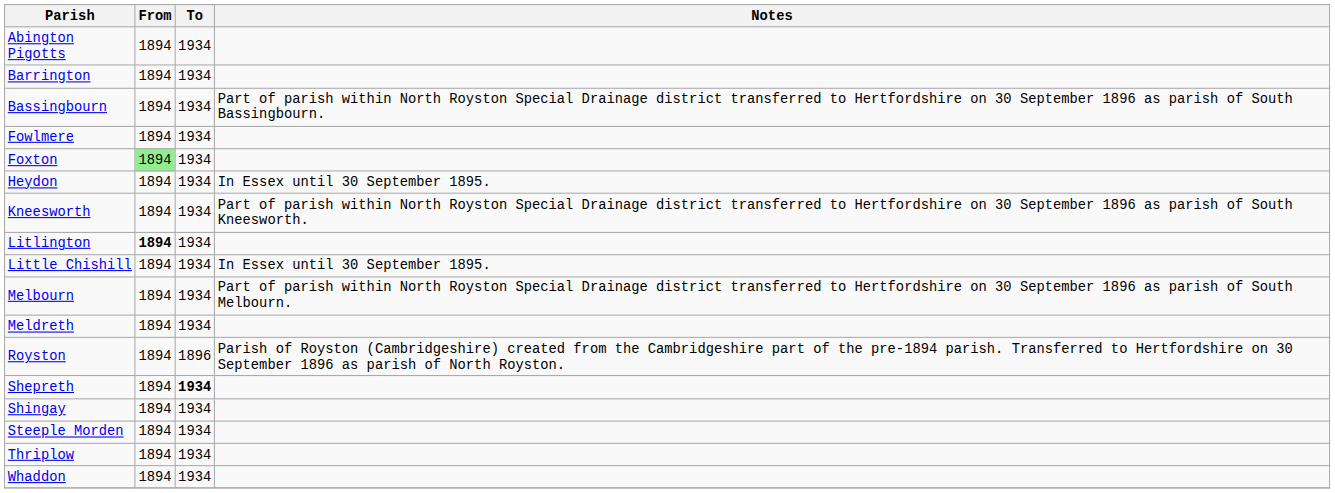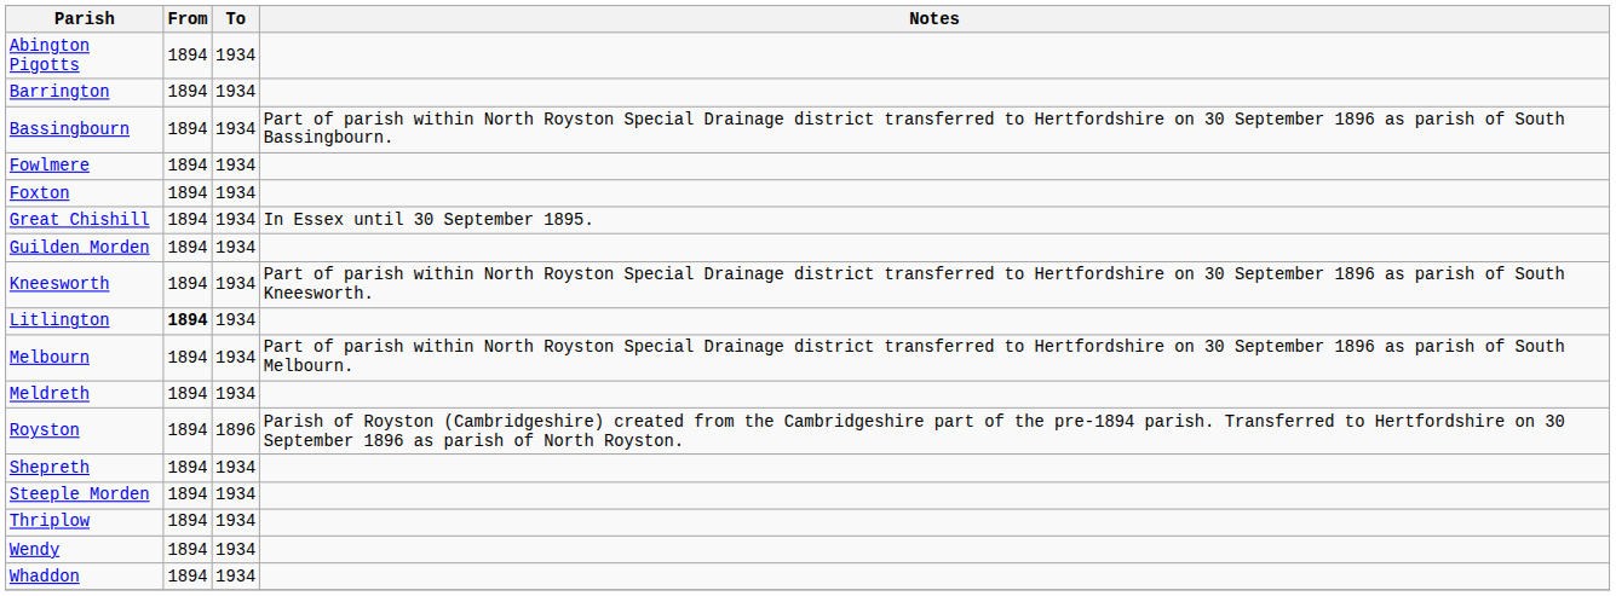 <table class="wikitable sortable">
 <tr>
 <th>Parish</th>
 <th>From</th>
 <th>To</th>
 <th class="unsortable">Notes</th>
 </tr>
 <tr>
 <td><a href='#'>Abington Pigotts</a></td>
 <td>1894</td>
 <td>1934</td>
 <td></td>
 </tr>
 <tr>
 <td><a href='#'>Barrington</a></td>
 <td>1894</td>
 <td>1934</td>
 <td></td>
 </tr>
 <tr>
 <td><a href='#'>Bassingbourn</a></td>
 <td>1894</td>
 <td>1934</td>
 <td>Part of parish within North Royston Special Drainage district transferred to Hertfordshire on 30 September 1896 as parish of South Bassingbourn.</td>
 </tr>
 <tr>
 <td><a href='#'>Fowlmere</a></td>
 <td>1894</td>
 <td>1934</td>
 <td></td>
 </tr>
 <tr>
 <td><a href='#'>Foxton</a></td>
-<td style="background: lightgreen;">1894</td>
+<td>1894</td>
 <td>1934</td>
 <td></td>
 </tr>
 <tr>
-<td><a href='#'>Heydon</a></td>
+<td><a href='#'>Great Chishill</a></td>
 <td>1894</td>
 <td>1934</td>
 <td>In Essex until 30 September 1895.</td>
+</tr>
+<tr>
+<td><a href='#'>Guilden Morden</a></td>
+<td>1894</td>
+<td>1934</td>
+<td></td>
 </tr>
 <tr>
 <td><a href='#'>Kneesworth</a></td>
 <td>1894</td>
 <td>1934</td>
 <td>Part of parish within North Royston Special Drainage district transferred to Hertfordshire on 30 September 1896 as parish of South Kneesworth.</td>
 </tr>
 <tr>
 <td><a href='#'>Litlington</a></td>
 <td><strong>1894</strong></td>
 <td>1934</td>
 <td></td>
-</tr>
-<tr>
-<td><a href='#'>Little Chishill</a></td>
-<td>1894</td>
-<td>1934</td>
-<td>In Essex until 30 September 1895.</td>
 </tr>
 <tr>
 <td><a href='#'>Melbourn</a></td>
 <td>1894</td>
 <td>1934</td>
 <td>Part of parish within North Royston Special Drainage district transferred to Hertfordshire on 30 September 1896 as parish of South Melbourn.</td>
 </tr>
 <tr>
 <td><a href='#'>Meldreth</a></td>
 <td>1894</td>
 <td>1934</td>
 <td></td>
 </tr>
 <tr>
 <td><a href='#'>Royston</a></td>
 <td>1894</td>
 <td>1896</td>
 <td>Parish of Royston (Cambridgeshire) created from the Cambridgeshire part of the pre-1894 parish. Transferred to Hertfordshire on 30 September 1896 as parish of North Royston.</td>
 </tr>
 <tr>
 <td><a href='#'>Shepreth</a></td>
 <td>1894</td>
-<td><strong>1934</strong></td>
-<td></td>
-</tr>
-<tr>
-<td><a href='#'>Shingay</a></td>
-<td>1894</td>
 <td>1934</td>
 <td></td>
 </tr>
 <tr>
 <td><a href='#'>Steeple Morden</a></td>
 <td>1894</td>
 <td>1934</td>
 <td></td>
 </tr>
 <tr>
 <td><a href='#'>Thriplow</a></td>
 <td>1894</td>
 <td>1934</td>
 <td></td>
 </tr>
 <tr>
+<td><a href='#'>Wendy</a></td>
+<td>1894</td>
+<td>1934</td>
+<td></td>
+</tr>
+<tr>
 <td><a href='#'>Whaddon</a></td>
 <td>1894</td>
 <td>1934</td>
 <td></td>
 </tr>
 <tr>
 </tr>
 </table>
